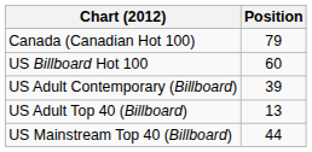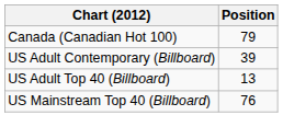 <table class="wikitable sortable">
 <tr>
 <th scope="col">Chart (2012)</th>
 <th scope="col">Position</th>
 </tr>
 <tr>
 <td>Canada (Canadian Hot 100)</td>
 <td style="text-align:center;">79</td>
-</tr>
-<tr>
-<td>US <em>Billboard</em> Hot 100</td>
-<td style="text-align:center;">60</td>
 </tr>
 <tr>
 <td>US Adult Contemporary (<em>Billboard</em>)</td>
 <td style="text-align:center;">39</td>
 </tr>
 <tr>
 <td>US Adult Top 40 (<em>Billboard</em>)</td>
 <td style="text-align:center;">13</td>
 </tr>
 <tr>
 <td>US Mainstream Top 40 (<em>Billboard</em>)</td>
-<td style="text-align:center;">44</td>
+<td style="text-align:center;">76</td>
 </tr>
 </table>
